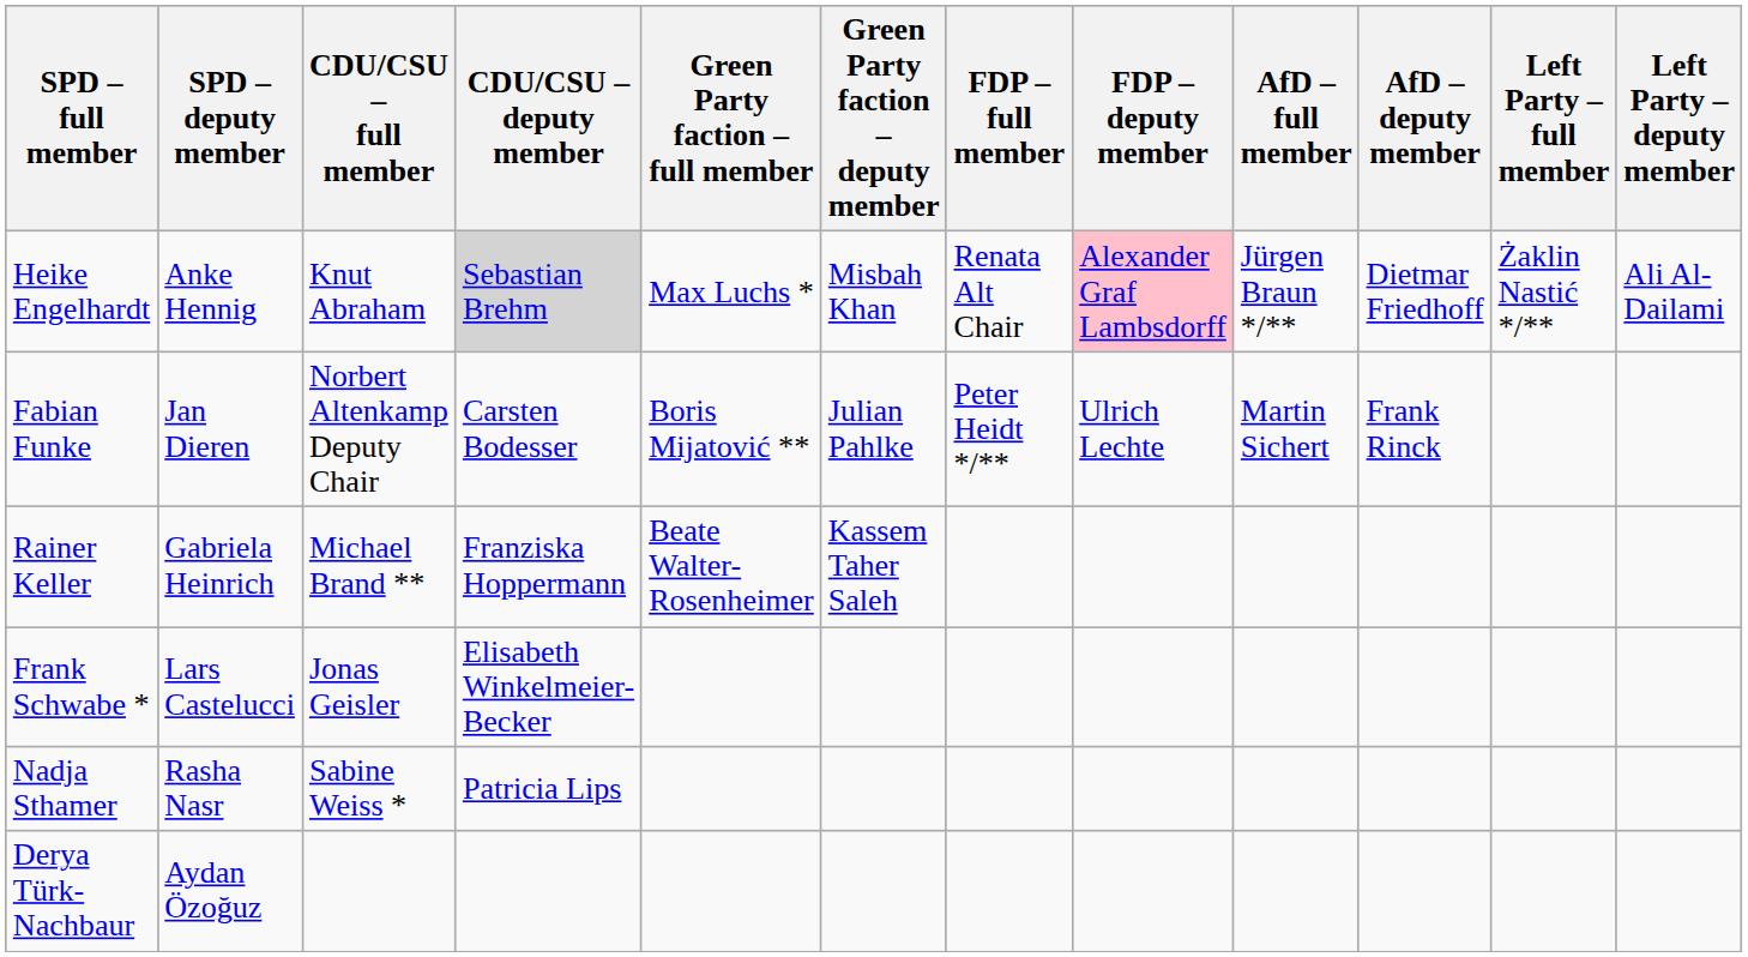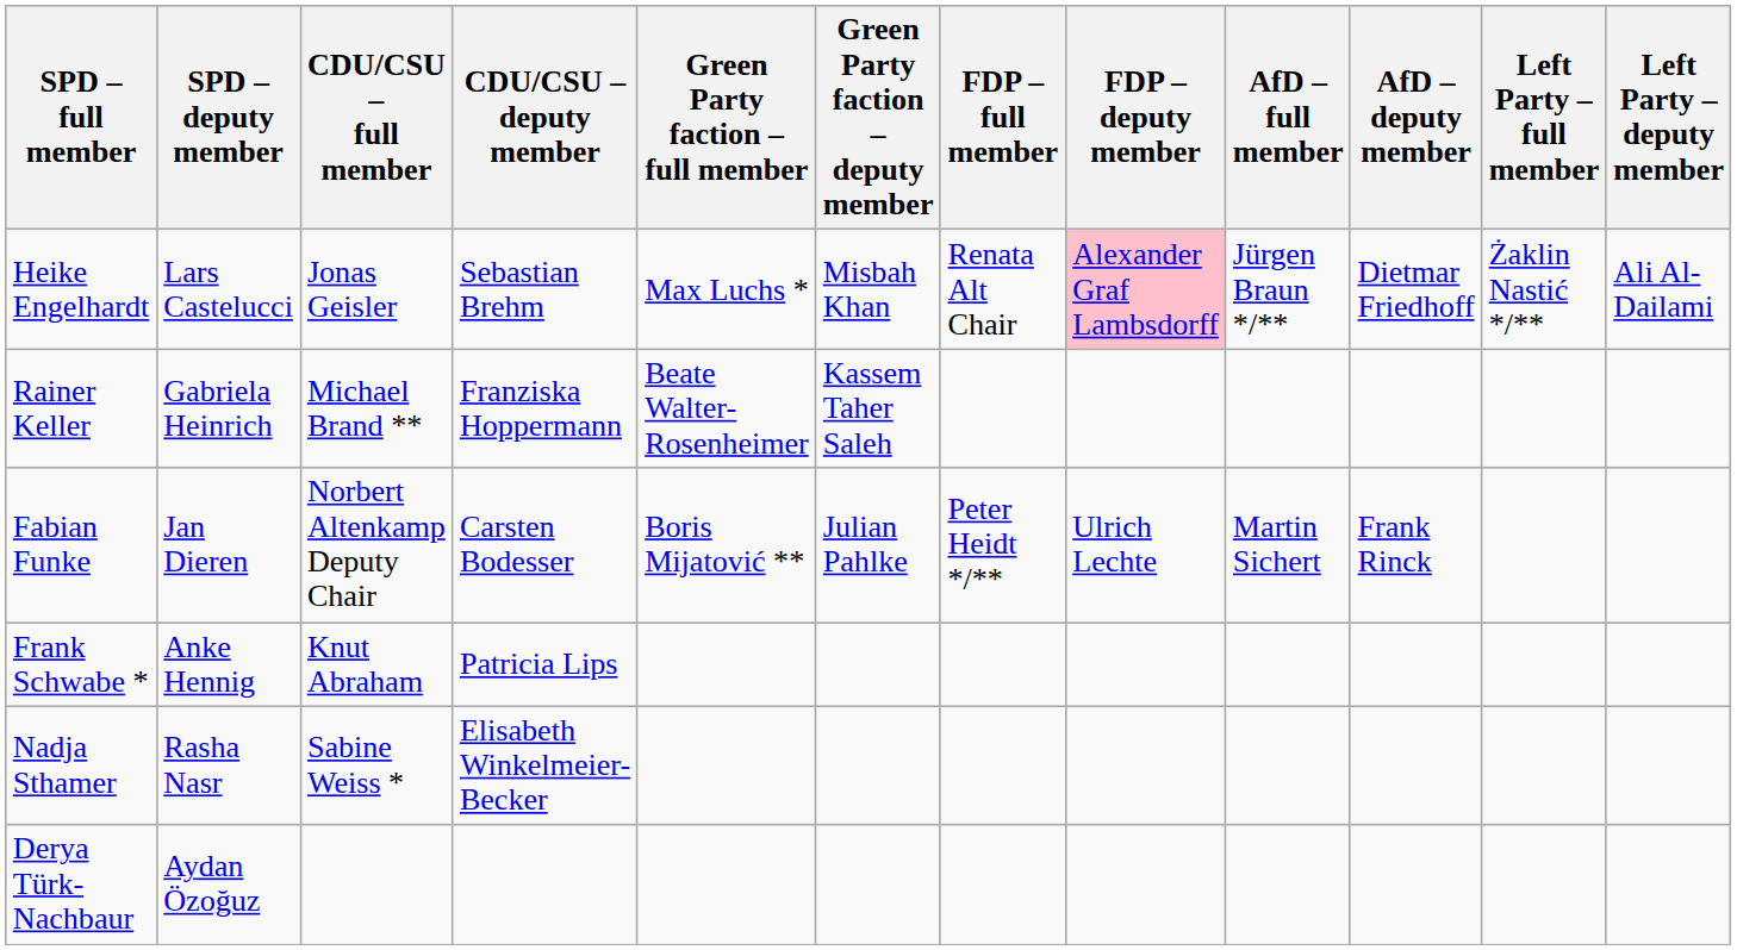 <table class="wikitable">
 <tr>
 <th>SPD –<br>full member</th>
 <th>SPD –<br>deputy member</th>
 <th>CDU/CSU –<br>full member</th>
 <th>CDU/CSU –<br>deputy member</th>
 <th>Green Party faction –<br>full member</th>
 <th>Green Party faction –<br>deputy member</th>
 <th>FDP –<br>full member</th>
 <th>FDP –<br>deputy member</th>
 <th>AfD –<br>full member</th>
 <th>AfD –<br>deputy member</th>
 <th>Left Party –<br>full member</th>
 <th>Left Party –<br>deputy member</th>
 </tr>
 <tr>
 <td><a href='#'>Heike Engelhardt</a></td>
-<td><a href='#'>Anke Hennig</a></td>
-<td><a href='#'>Knut Abraham</a></td>
-<td style="background: lightgrey;"><a href='#'>Sebastian Brehm</a></td>
+<td><a href='#'>Lars Castelucci</a></td>
+<td><a href='#'>Jonas Geisler</a></td>
+<td><a href='#'>Sebastian Brehm</a></td>
 <td><a href='#'>Max Luchs</a> *</td>
 <td><a href='#'>Misbah Khan</a></td>
 <td><a href='#'>Renata Alt</a><br>Chair</td>
 <td style="background: pink;"><a href='#'>Alexander Graf</a><br><a href='#'>Lambsdorff</a></td>
 <td><a href='#'>Jürgen Braun</a> */**</td>
 <td><a href='#'>Dietmar Friedhoff</a></td>
 <td><a href='#'>Żaklin Nastić</a> */**</td>
 <td><a href='#'>Ali Al-Dailami</a></td>
+</tr>
+<tr>
+<td><a href='#'>Rainer Keller</a></td>
+<td><a href='#'>Gabriela Heinrich</a></td>
+<td><a href='#'>Michael Brand</a> **</td>
+<td><a href='#'>Franziska</a><br><a href='#'>Hoppermann</a></td>
+<td><a href='#'>Beate Walter-</a><br><a href='#'>Rosenheimer</a></td>
+<td><a href='#'>Kassem Taher Saleh</a></td>
+<td></td>
+<td></td>
+<td></td>
+<td></td>
+<td></td>
+<td></td>
 </tr>
 <tr>
 <td><a href='#'>Fabian Funke</a></td>
 <td><a href='#'>Jan Dieren</a></td>
 <td><a href='#'>Norbert Altenkamp</a><br>Deputy Chair</td>
 <td><a href='#'>Carsten Bodesser</a></td>
 <td><a href='#'>Boris Mijatović</a> **</td>
 <td><a href='#'>Julian Pahlke</a></td>
 <td><a href='#'>Peter Heidt</a> */**</td>
 <td><a href='#'>Ulrich Lechte</a></td>
 <td><a href='#'>Martin Sichert</a></td>
 <td><a href='#'>Frank Rinck</a></td>
 <td></td>
 <td></td>
 </tr>
 <tr>
-<td><a href='#'>Rainer Keller</a></td>
-<td><a href='#'>Gabriela Heinrich</a></td>
-<td><a href='#'>Michael Brand</a> **</td>
-<td><a href='#'>Franziska</a><br><a href='#'>Hoppermann</a></td>
-<td><a href='#'>Beate Walter-</a><br><a href='#'>Rosenheimer</a></td>
-<td><a href='#'>Kassem Taher Saleh</a></td>
-<td></td>
-<td></td>
-<td></td>
-<td></td>
-<td></td>
-<td></td>
-</tr>
-<tr>
 <td><a href='#'>Frank Schwabe</a> *</td>
-<td><a href='#'>Lars Castelucci</a></td>
-<td><a href='#'>Jonas Geisler</a></td>
-<td><a href='#'>Elisabeth</a><br><a href='#'>Winkelmeier-Becker</a></td>
+<td><a href='#'>Anke Hennig</a></td>
+<td><a href='#'>Knut Abraham</a></td>
+<td><a href='#'>Patricia Lips</a></td>
 <td></td>
 <td></td>
 <td></td>
 <td></td>
 <td></td>
 <td></td>
 <td></td>
 <td></td>
 </tr>
 <tr>
 <td><a href='#'>Nadja Sthamer</a></td>
 <td><a href='#'>Rasha Nasr</a></td>
 <td><a href='#'>Sabine Weiss</a> *</td>
-<td><a href='#'>Patricia Lips</a></td>
+<td><a href='#'>Elisabeth</a><br><a href='#'>Winkelmeier-Becker</a></td>
 <td></td>
 <td></td>
 <td></td>
 <td></td>
 <td></td>
 <td></td>
 <td></td>
 <td></td>
 </tr>
 <tr>
 <td><a href='#'>Derya</a><br><a href='#'>Türk-Nachbaur</a></td>
 <td><a href='#'>Aydan Özoğuz</a></td>
 <td></td>
 <td></td>
 <td></td>
 <td></td>
 <td></td>
 <td></td>
 <td></td>
 <td></td>
 <td></td>
 <td></td>
 </tr>
 </table>
